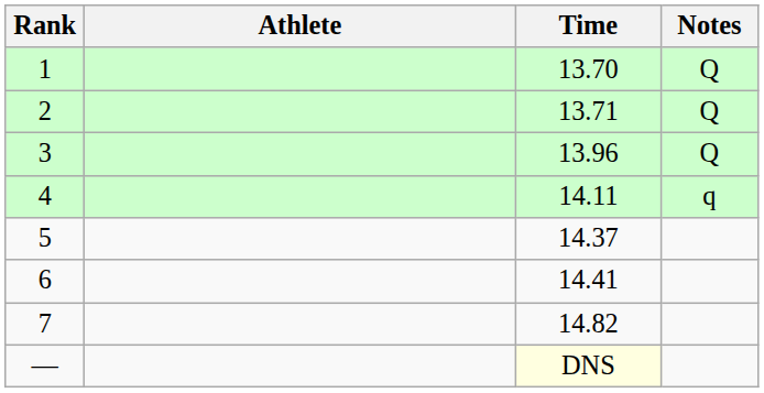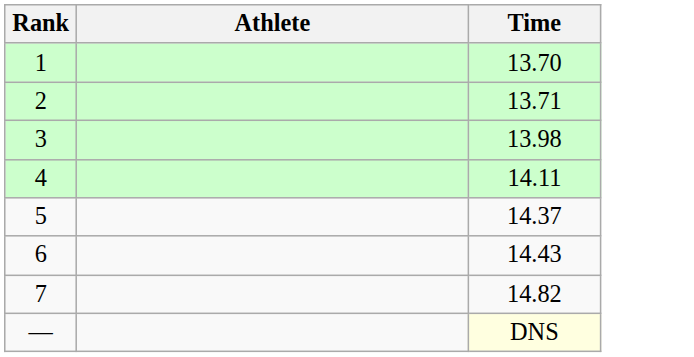 <table class="wikitable" style="text-align:center">
 <tr>
 <th width=40>Rank</th>
 <th width=250>Athlete</th>
 <th width=80>Time</th>
-<th width=50>Notes</th>
 </tr>
 <tr bgcolor="ccffcc">
 <td>1</td>
 <td align=left></td>
 <td>13.70</td>
-<td>Q</td>
 </tr>
 <tr bgcolor="ccffcc">
 <td>2</td>
 <td align=left></td>
 <td>13.71</td>
-<td>Q</td>
 </tr>
 <tr bgcolor="ccffcc">
 <td>3</td>
 <td align=left></td>
-<td>13.96</td>
-<td>Q</td>
+<td>13.98</td>
 </tr>
 <tr bgcolor="ccffcc">
 <td>4</td>
 <td align=left></td>
 <td>14.11</td>
-<td>q</td>
 </tr>
 <tr>
 <td>5</td>
 <td align=left></td>
 <td>14.37</td>
-<td></td>
 </tr>
 <tr>
 <td>6</td>
 <td align=left></td>
-<td>14.41</td>
-<td></td>
+<td>14.43</td>
 </tr>
 <tr>
 <td>7</td>
 <td align=left></td>
 <td>14.82</td>
-<td></td>
 </tr>
 <tr>
 <td>—</td>
 <td align=left></td>
 <td style="background: lightyellow;">DNS</td>
-<td></td>
 </tr>
 </table>
